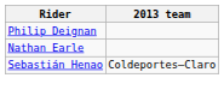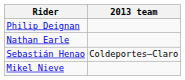 <table class="wikitable">
 <tr>
 <th>Rider</th>
 <th>2013 team</th>
 </tr>
 <tr>
 <td><a href='#'>Philip Deignan</a></td>
 <td></td>
 </tr>
 <tr>
 <td><a href='#'>Nathan Earle</a></td>
 <td></td>
 </tr>
 <tr>
 <td><a href='#'>Sebastián Henao</a></td>
 <td>Coldeportes–Claro</td>
 </tr>
+<tr>
+<td><a href='#'>Mikel Nieve</a></td>
+<td></td>
+</tr>
 </table>
